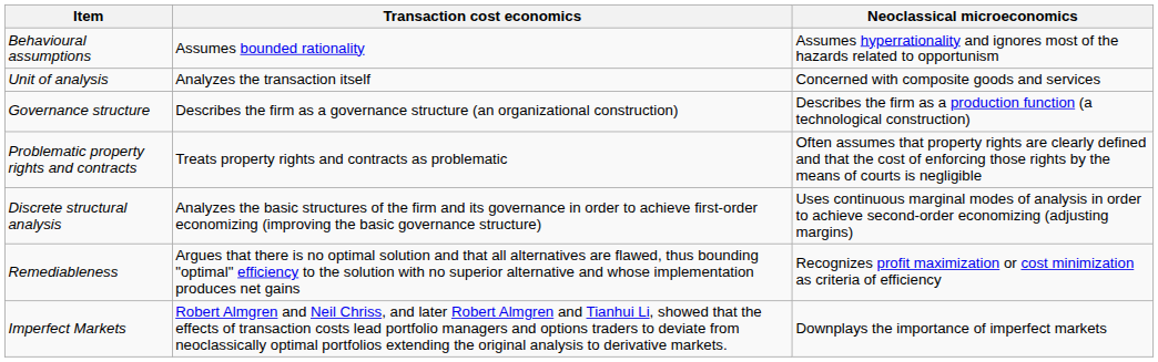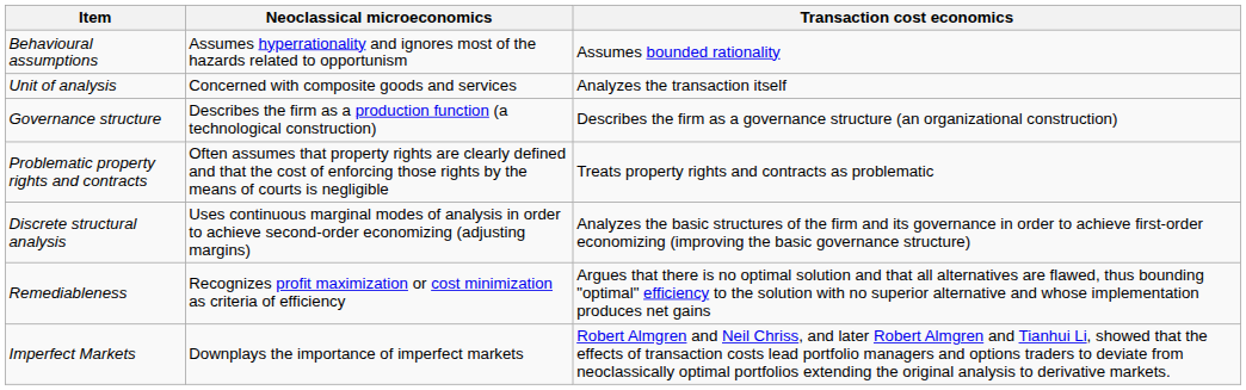 <table class="sortable wikitable">
 <tr>
 <th>Item</th>
+<th>Neoclassical microeconomics</th>
 <th>Transaction cost economics</th>
-<th>Neoclassical microeconomics</th>
 </tr>
 <tr>
 <td><em>Behavioural assumptions</em></td>
+<td>Assumes <a href='#'>hyperrationality</a> and ignores most of the hazards related to opportunism</td>
 <td>Assumes <a href='#'>bounded rationality</a></td>
-<td>Assumes <a href='#'>hyperrationality</a> and ignores most of the hazards related to opportunism</td>
 </tr>
 <tr>
 <td><em>Unit of analysis</em></td>
+<td>Concerned with composite goods and services</td>
 <td>Analyzes the transaction itself</td>
-<td>Concerned with composite goods and services</td>
 </tr>
 <tr>
 <td><em>Governance structure</em></td>
+<td>Describes the firm as a <a href='#'>production function</a> (a technological construction)</td>
 <td>Describes the firm as a governance structure (an organizational construction)</td>
-<td>Describes the firm as a <a href='#'>production function</a> (a technological construction)</td>
 </tr>
 <tr>
 <td><em>Problematic property rights and contracts</em></td>
+<td>Often assumes that property rights are clearly defined and that the cost of enforcing those rights by the means of courts is negligible</td>
 <td>Treats property rights and contracts as problematic</td>
-<td>Often assumes that property rights are clearly defined and that the cost of enforcing those rights by the means of courts is negligible</td>
 </tr>
 <tr>
 <td><em>Discrete structural analysis</em></td>
+<td>Uses continuous marginal modes of analysis in order to achieve second-order economizing (adjusting margins)</td>
 <td>Analyzes the basic structures of the firm and its governance in order to achieve first-order economizing (improving the basic governance structure)</td>
-<td>Uses continuous marginal modes of analysis in order to achieve second-order economizing (adjusting margins)</td>
 </tr>
 <tr>
 <td><em>Remediableness</em></td>
+<td>Recognizes <a href='#'>profit maximization</a> or <a href='#'>cost minimization</a> as criteria of efficiency</td>
 <td>Argues that there is no optimal solution and that all alternatives are flawed, thus bounding "optimal" <a href='#'>efficiency</a> to the solution with no superior alternative and whose implementation produces net gains</td>
-<td>Recognizes <a href='#'>profit maximization</a> or <a href='#'>cost minimization</a> as criteria of efficiency</td>
 </tr>
 <tr>
 <td><em>Imperfect Markets</em></td>
+<td>Downplays the importance of imperfect markets</td>
 <td><a href='#'>Robert Almgren</a> and <a href='#'>Neil Chriss</a>, and later <a href='#'>Robert Almgren</a> and <a href='#'>Tianhui Li</a>, showed that the effects of transaction costs lead portfolio managers and options traders to deviate from neoclassically optimal portfolios extending the original analysis to derivative markets.</td>
-<td>Downplays the importance of imperfect markets</td>
 </tr>
 </table>
